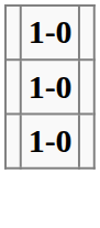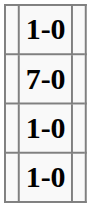 <table bgcolor="#f9f9f9" cellpadding="3" cellspacing="0" border="1" style="font-size: 95%; border: gray solid 1px; border-collapse: collapse; background: #f9f9f9;">
 <tr>
 <td><strong></strong></td>
 <td align="center"><strong>1-0</strong></td>
+<td><em></em></td>
+</tr>
+<tr>
+<td><strong></strong></td>
+<td align="center"><strong>7-0</strong></td>
 <td><em></em></td>
 </tr>
 <tr>
 <td><strong></strong></td>
 <td align="center"><strong>1-0</strong></td>
 <td></td>
 </tr>
 <tr>
 <td><strong></strong></td>
 <td align="center"><strong>1-0</strong></td>
 <td></td>
 </tr>
 </table>
